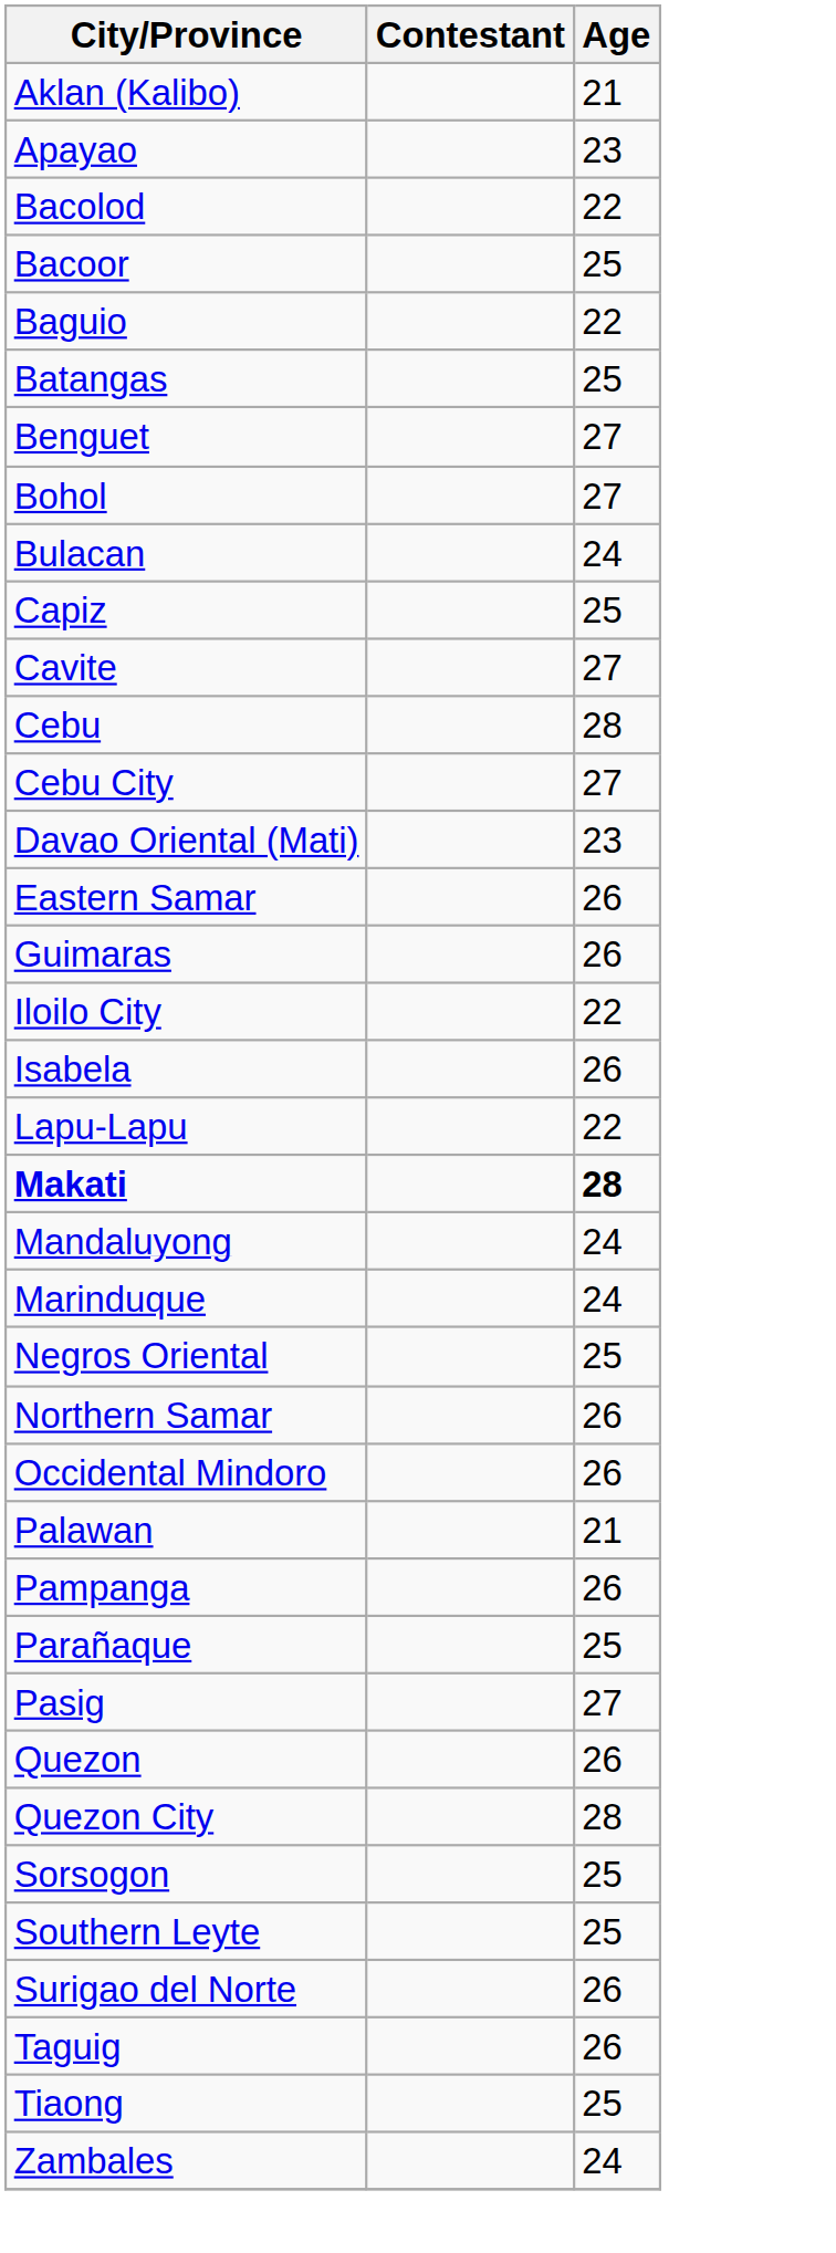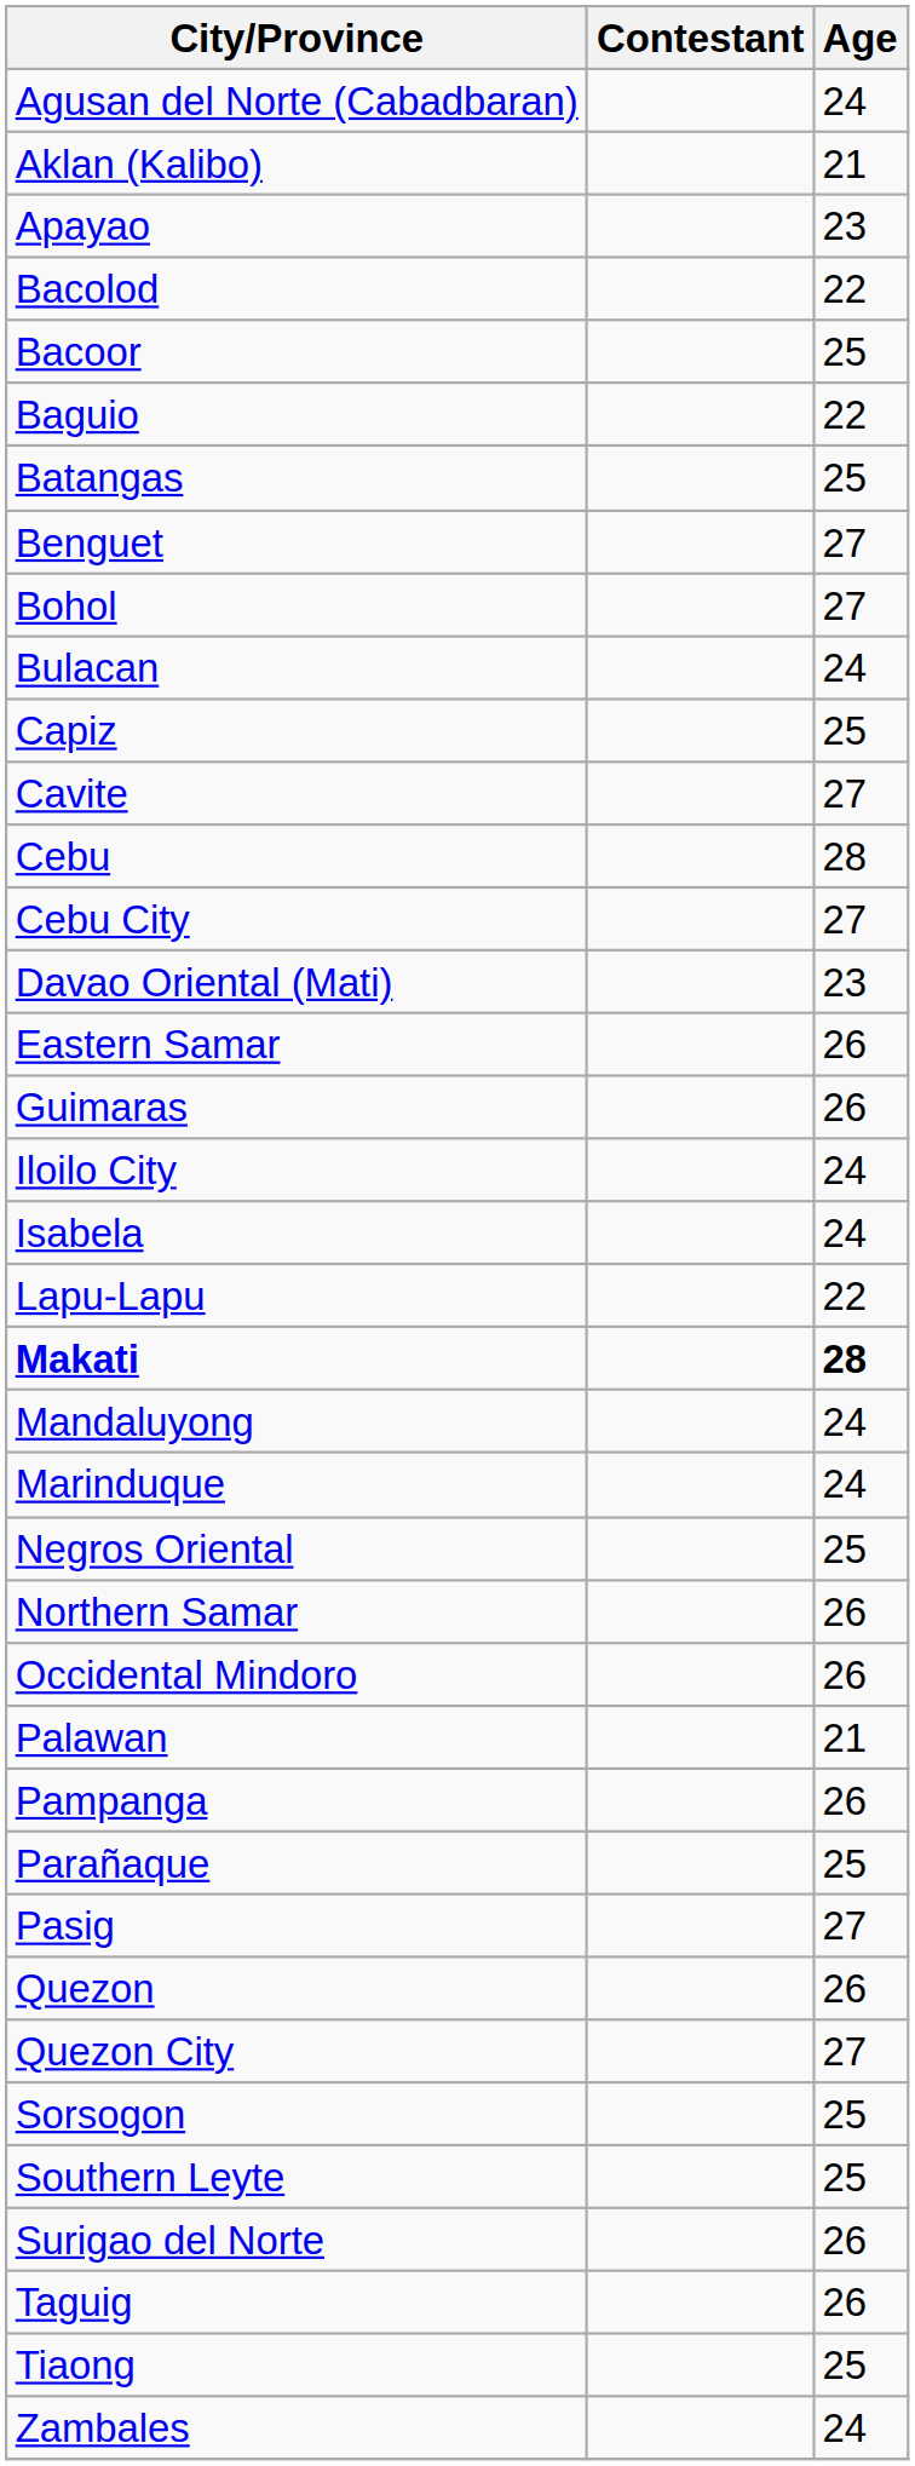 <table class="wikitable sortable" style="font-size: 95%;">
 <tr>
 <th>City/Province</th>
 <th>Contestant</th>
 <th>Age</th>
+</tr>
+<tr>
+<td><a href='#'>Agusan del Norte (Cabadbaran)</a></td>
+<td></td>
+<td>24</td>
 </tr>
 <tr>
 <td><a href='#'>Aklan (Kalibo)</a></td>
 <td></td>
 <td>21</td>
 </tr>
 <tr>
 <td><a href='#'>Apayao</a></td>
 <td></td>
 <td>23</td>
 </tr>
 <tr>
 <td><a href='#'>Bacolod</a></td>
 <td></td>
 <td>22</td>
 </tr>
 <tr>
 <td><a href='#'>Bacoor</a></td>
 <td></td>
 <td>25</td>
 </tr>
 <tr>
 <td><a href='#'>Baguio</a></td>
 <td></td>
 <td>22</td>
 </tr>
 <tr>
 <td><a href='#'>Batangas</a></td>
 <td></td>
 <td>25</td>
 </tr>
 <tr>
 <td><a href='#'>Benguet</a></td>
 <td></td>
 <td>27</td>
 </tr>
 <tr>
 <td><a href='#'>Bohol</a></td>
 <td></td>
 <td>27</td>
 </tr>
 <tr>
 <td><a href='#'>Bulacan</a></td>
 <td></td>
 <td>24</td>
 </tr>
 <tr>
 <td><a href='#'>Capiz</a></td>
 <td></td>
 <td>25</td>
 </tr>
 <tr>
 <td><a href='#'>Cavite</a></td>
 <td></td>
 <td>27</td>
 </tr>
 <tr>
 <td><a href='#'>Cebu</a></td>
 <td></td>
 <td>28</td>
 </tr>
 <tr>
 <td><a href='#'>Cebu City</a></td>
 <td></td>
 <td>27</td>
 </tr>
 <tr>
 <td><a href='#'>Davao Oriental (Mati)</a></td>
 <td></td>
 <td>23</td>
 </tr>
 <tr>
 <td><a href='#'>Eastern Samar</a></td>
 <td></td>
 <td>26</td>
 </tr>
 <tr>
 <td><a href='#'>Guimaras</a></td>
 <td></td>
 <td>26</td>
 </tr>
 <tr>
 <td><a href='#'>Iloilo City</a></td>
 <td></td>
-<td>22</td>
+<td>24</td>
 </tr>
 <tr>
 <td><a href='#'>Isabela</a></td>
 <td></td>
-<td>26</td>
+<td>24</td>
 </tr>
 <tr>
 <td><a href='#'>Lapu-Lapu</a></td>
 <td></td>
 <td>22</td>
 </tr>
 <tr>
 <td><strong><a href='#'>Makati</a></strong></td>
 <td><strong></strong></td>
 <td><strong>28</strong></td>
 </tr>
 <tr>
 <td><a href='#'>Mandaluyong</a></td>
 <td></td>
 <td>24</td>
 </tr>
 <tr>
 <td><a href='#'>Marinduque</a></td>
 <td></td>
 <td>24</td>
 </tr>
 <tr>
 <td><a href='#'>Negros Oriental</a></td>
 <td></td>
 <td>25</td>
 </tr>
 <tr>
 <td><a href='#'>Northern Samar</a></td>
 <td></td>
 <td>26</td>
 </tr>
 <tr>
 <td><a href='#'>Occidental Mindoro</a></td>
 <td></td>
 <td>26</td>
 </tr>
 <tr>
 <td><a href='#'>Palawan</a></td>
 <td></td>
 <td>21</td>
 </tr>
 <tr>
 <td><a href='#'>Pampanga</a></td>
 <td></td>
 <td>26</td>
 </tr>
 <tr>
 <td><a href='#'>Parañaque</a></td>
 <td></td>
 <td>25</td>
 </tr>
 <tr>
 <td><a href='#'>Pasig</a></td>
 <td></td>
 <td>27</td>
 </tr>
 <tr>
 <td><a href='#'>Quezon</a></td>
 <td></td>
 <td>26</td>
 </tr>
 <tr>
 <td><a href='#'>Quezon City</a></td>
 <td></td>
-<td>28</td>
+<td>27</td>
 </tr>
 <tr>
 <td><a href='#'>Sorsogon</a></td>
 <td></td>
 <td>25</td>
 </tr>
 <tr>
 <td><a href='#'>Southern Leyte</a></td>
 <td></td>
 <td>25</td>
 </tr>
 <tr>
 <td><a href='#'>Surigao del Norte</a></td>
 <td></td>
 <td>26</td>
 </tr>
 <tr>
 <td><a href='#'>Taguig</a></td>
 <td></td>
 <td>26</td>
 </tr>
 <tr>
 <td><a href='#'>Tiaong</a></td>
 <td></td>
 <td>25</td>
 </tr>
 <tr>
 <td><a href='#'>Zambales</a></td>
 <td></td>
 <td>24</td>
 </tr>
 <tr>
 </tr>
 </table>
